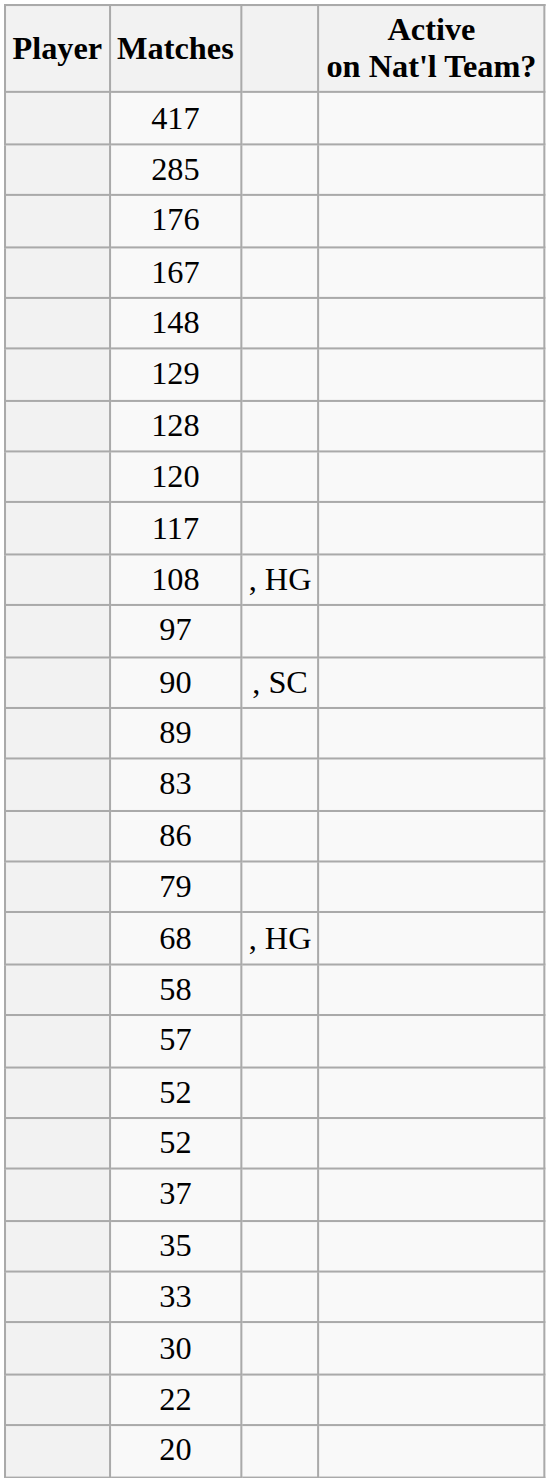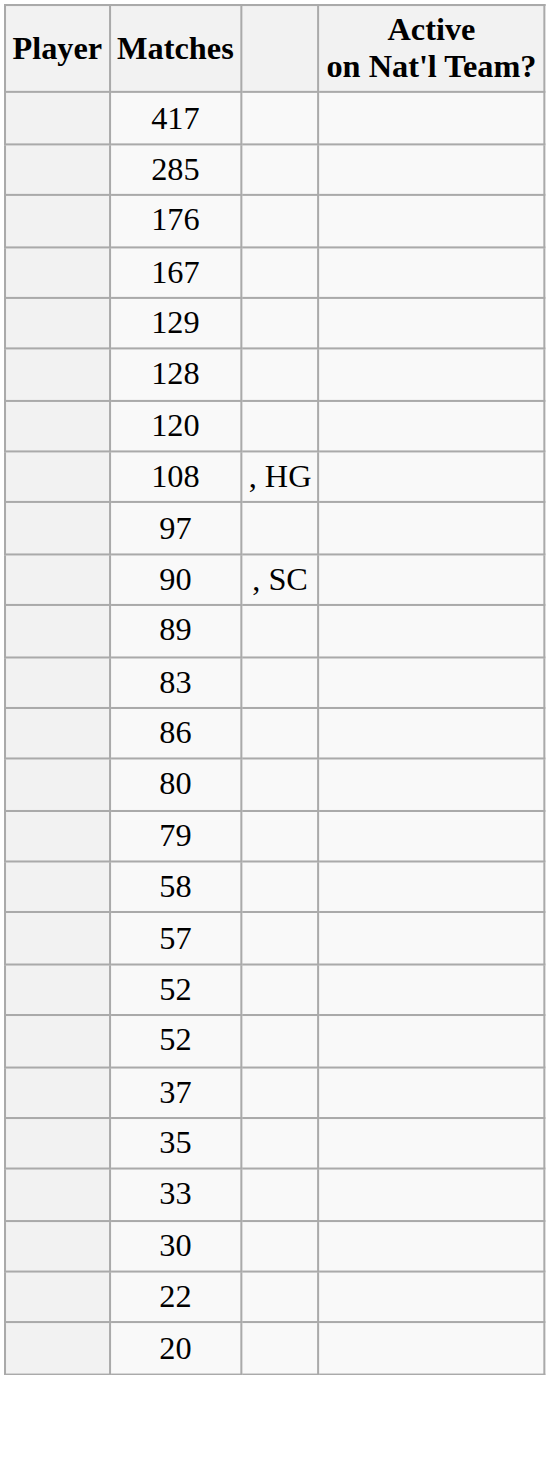 <table class="wikitable sortable plainrowheaders static-row-numbers" style="text-align:center">
 <tr>
 </tr>
 <tr>
 <th scope="col">Player</th>
 <th scope="col">Matches</th>
 <th scope="col"></th>
 <th scope="col">Active<br>on Nat'l Team?</th>
 </tr>
 <tr>
 <th scope="row"></th>
 <td>417</td>
 <td></td>
 <td></td>
 </tr>
 <tr>
 <th scope="row"></th>
 <td>285</td>
 <td></td>
 <td></td>
 </tr>
 <tr>
 <th scope="row"></th>
 <td>176</td>
 <td></td>
 <td></td>
 </tr>
 <tr>
 <th scope="row"></th>
 <td>167</td>
 <td></td>
 <td></td>
 </tr>
 <tr>
 <th scope="row"></th>
-<td>148</td>
-<td></td>
-<td></td>
-</tr>
-<tr>
-<th scope="row"></th>
 <td>129</td>
 <td></td>
 <td></td>
 </tr>
 <tr>
 <th scope="row"></th>
 <td>128</td>
 <td></td>
 <td></td>
 </tr>
 <tr>
 <th scope="row"></th>
 <td>120</td>
-<td></td>
-<td></td>
-</tr>
-<tr>
-<th scope="row"></th>
-<td>117</td>
 <td></td>
 <td></td>
 </tr>
 <tr>
 <th scope="row"></th>
 <td>108</td>
 <td>, HG</td>
 <td></td>
 </tr>
 <tr>
 <th scope="row"></th>
 <td>97</td>
 <td></td>
 <td></td>
 </tr>
 <tr>
 <th scope="row"></th>
 <td>90</td>
 <td>, SC</td>
 <td></td>
 </tr>
 <tr>
 <th scope="row"></th>
 <td>89</td>
 <td></td>
 <td></td>
 </tr>
 <tr>
 <th scope="row"></th>
 <td>83</td>
 <td></td>
 <td></td>
 </tr>
 <tr>
 <th scope="row"></th>
 <td>86</td>
 <td></td>
 <td></td>
 </tr>
 <tr>
 <th scope="row"></th>
-<td>79</td>
+<td>80</td>
 <td></td>
 <td></td>
 </tr>
 <tr>
 <th scope="row"></th>
-<td>68</td>
-<td>, HG</td>
+<td>79</td>
+<td></td>
 <td></td>
 </tr>
 <tr>
 <th scope="row"></th>
 <td>58</td>
 <td></td>
 <td></td>
 </tr>
 <tr>
 <th scope="row"></th>
 <td>57</td>
 <td></td>
 <td></td>
 </tr>
 <tr>
 <th scope="row"></th>
 <td>52</td>
 <td></td>
 <td></td>
 </tr>
 <tr>
 <th scope="row"></th>
 <td>52</td>
 <td></td>
 <td></td>
 </tr>
 <tr>
 <th scope="row"></th>
 <td>37</td>
 <td></td>
 <td></td>
 </tr>
 <tr>
 <th scope="row"></th>
 <td>35</td>
 <td></td>
 <td></td>
 </tr>
 <tr>
 <th scope="row"></th>
 <td>33</td>
 <td></td>
 <td></td>
 </tr>
 <tr>
 <th scope="row"></th>
 <td>30</td>
 <td></td>
 <td></td>
 </tr>
 <tr>
 <th scope="row"></th>
 <td>22</td>
 <td></td>
 <td></td>
 </tr>
 <tr>
 <th scope="row"></th>
 <td>20</td>
 <td></td>
 <td></td>
 </tr>
 </table>
